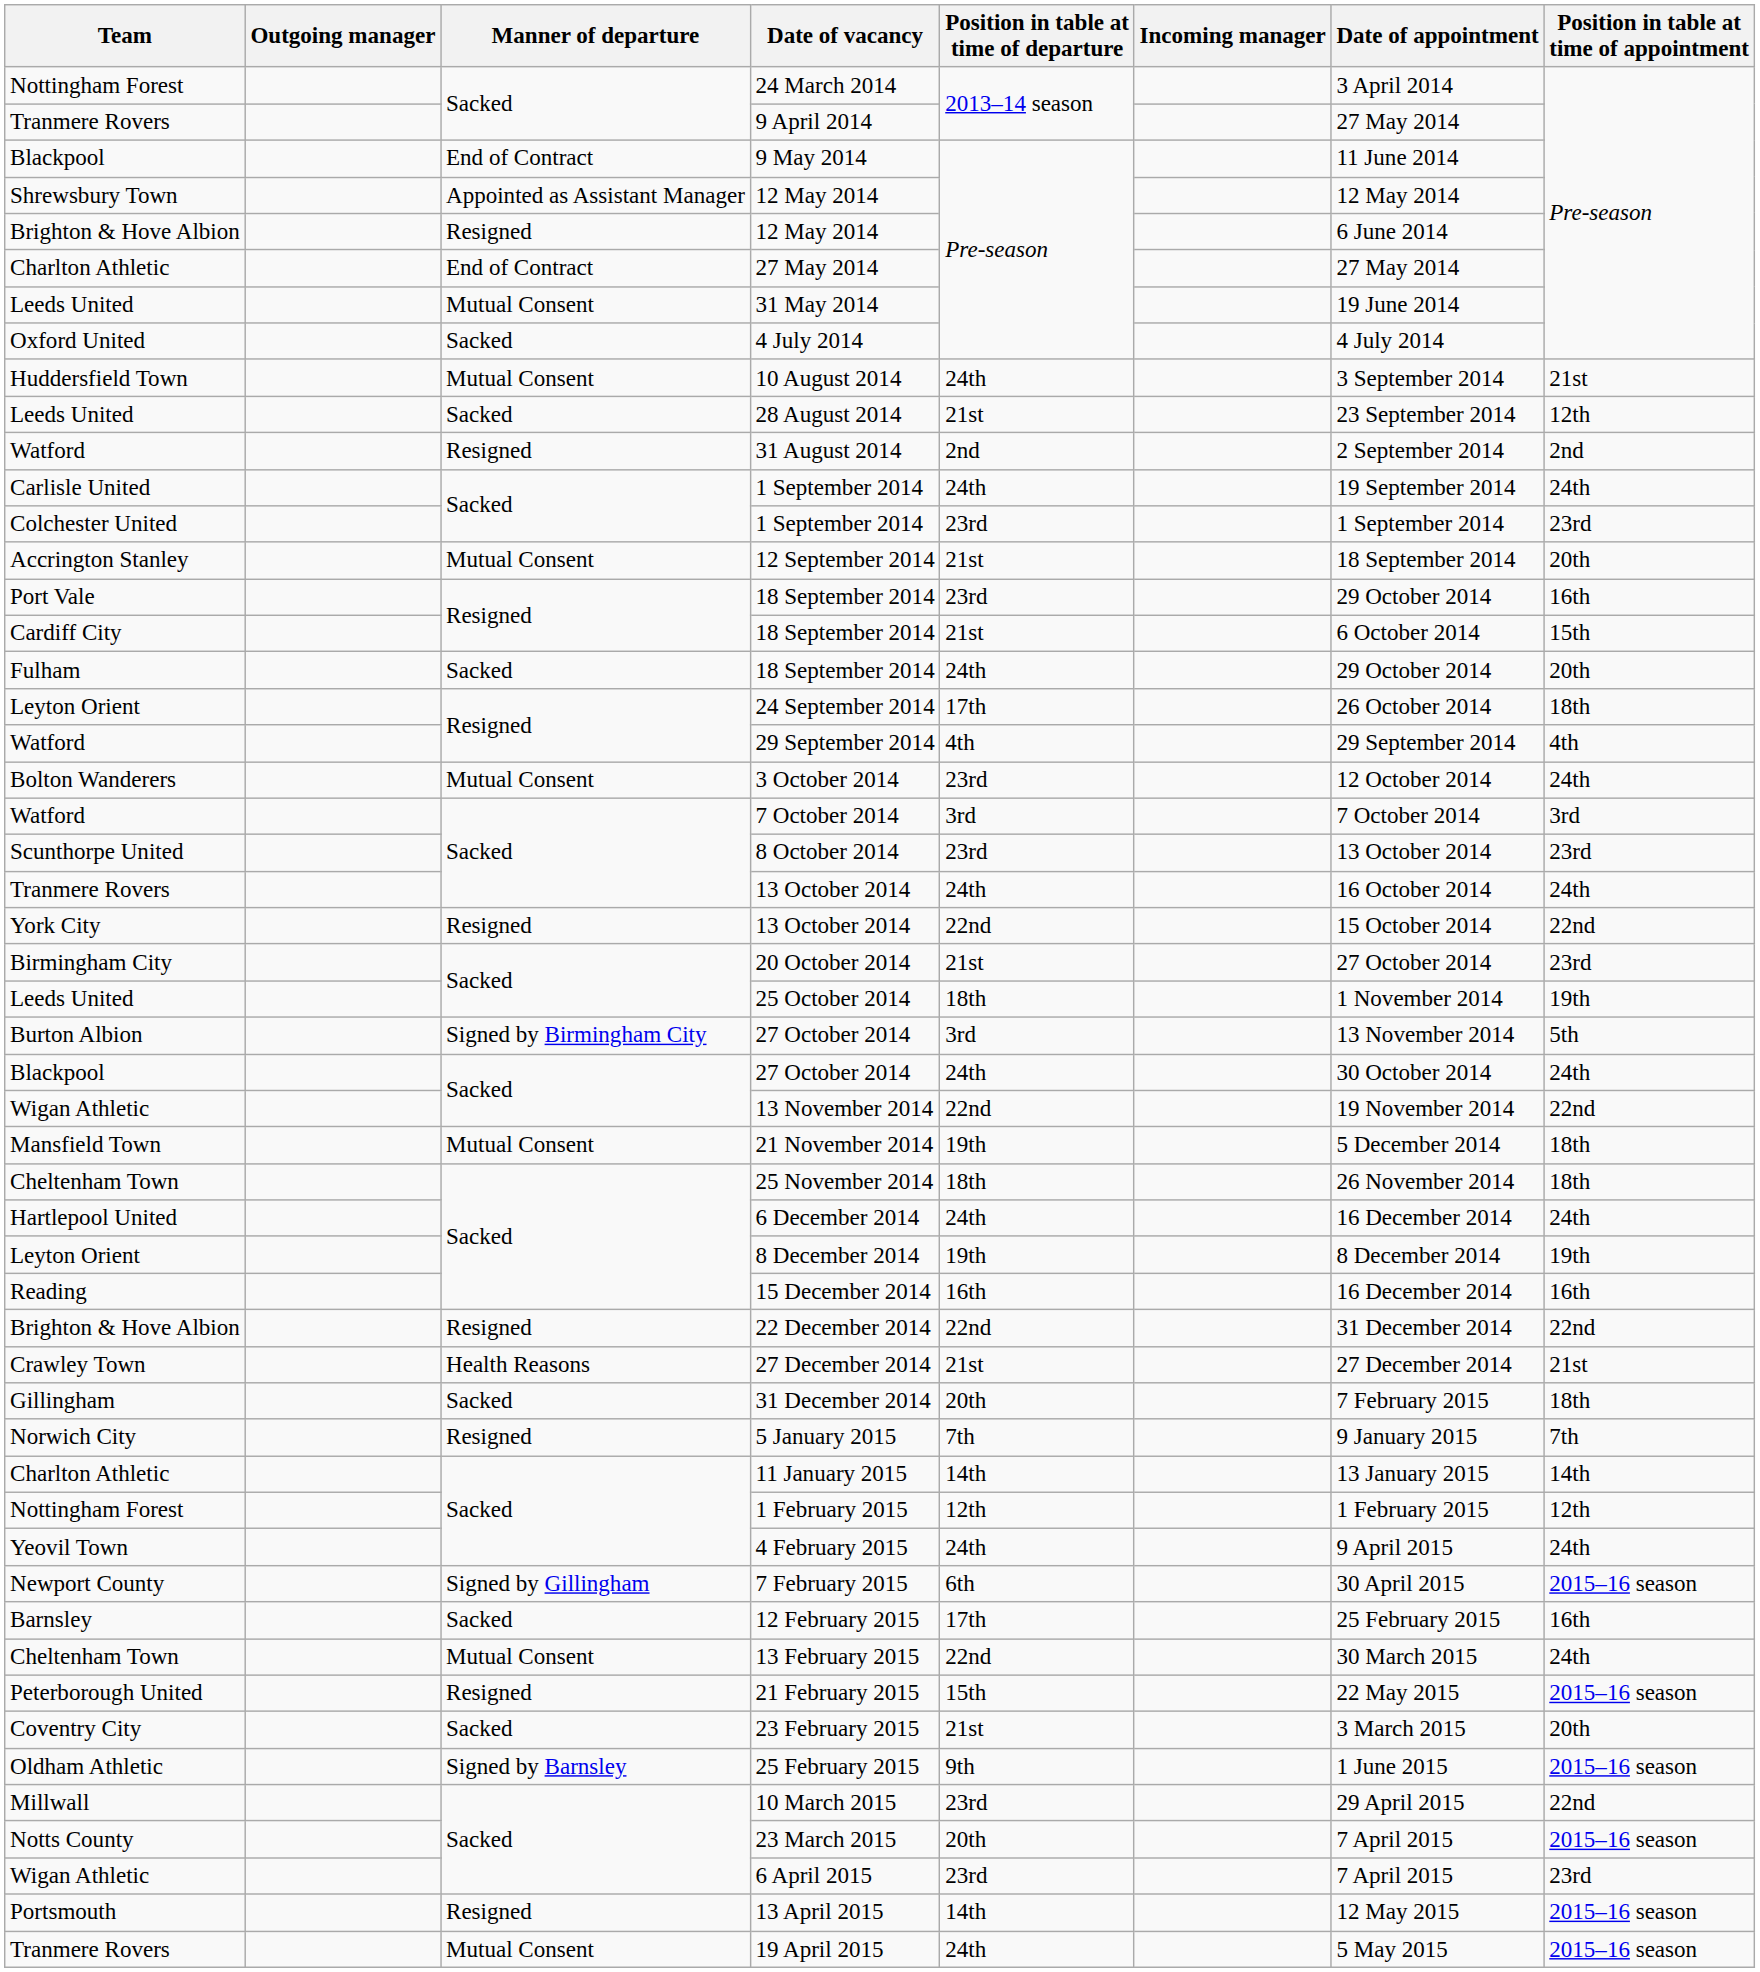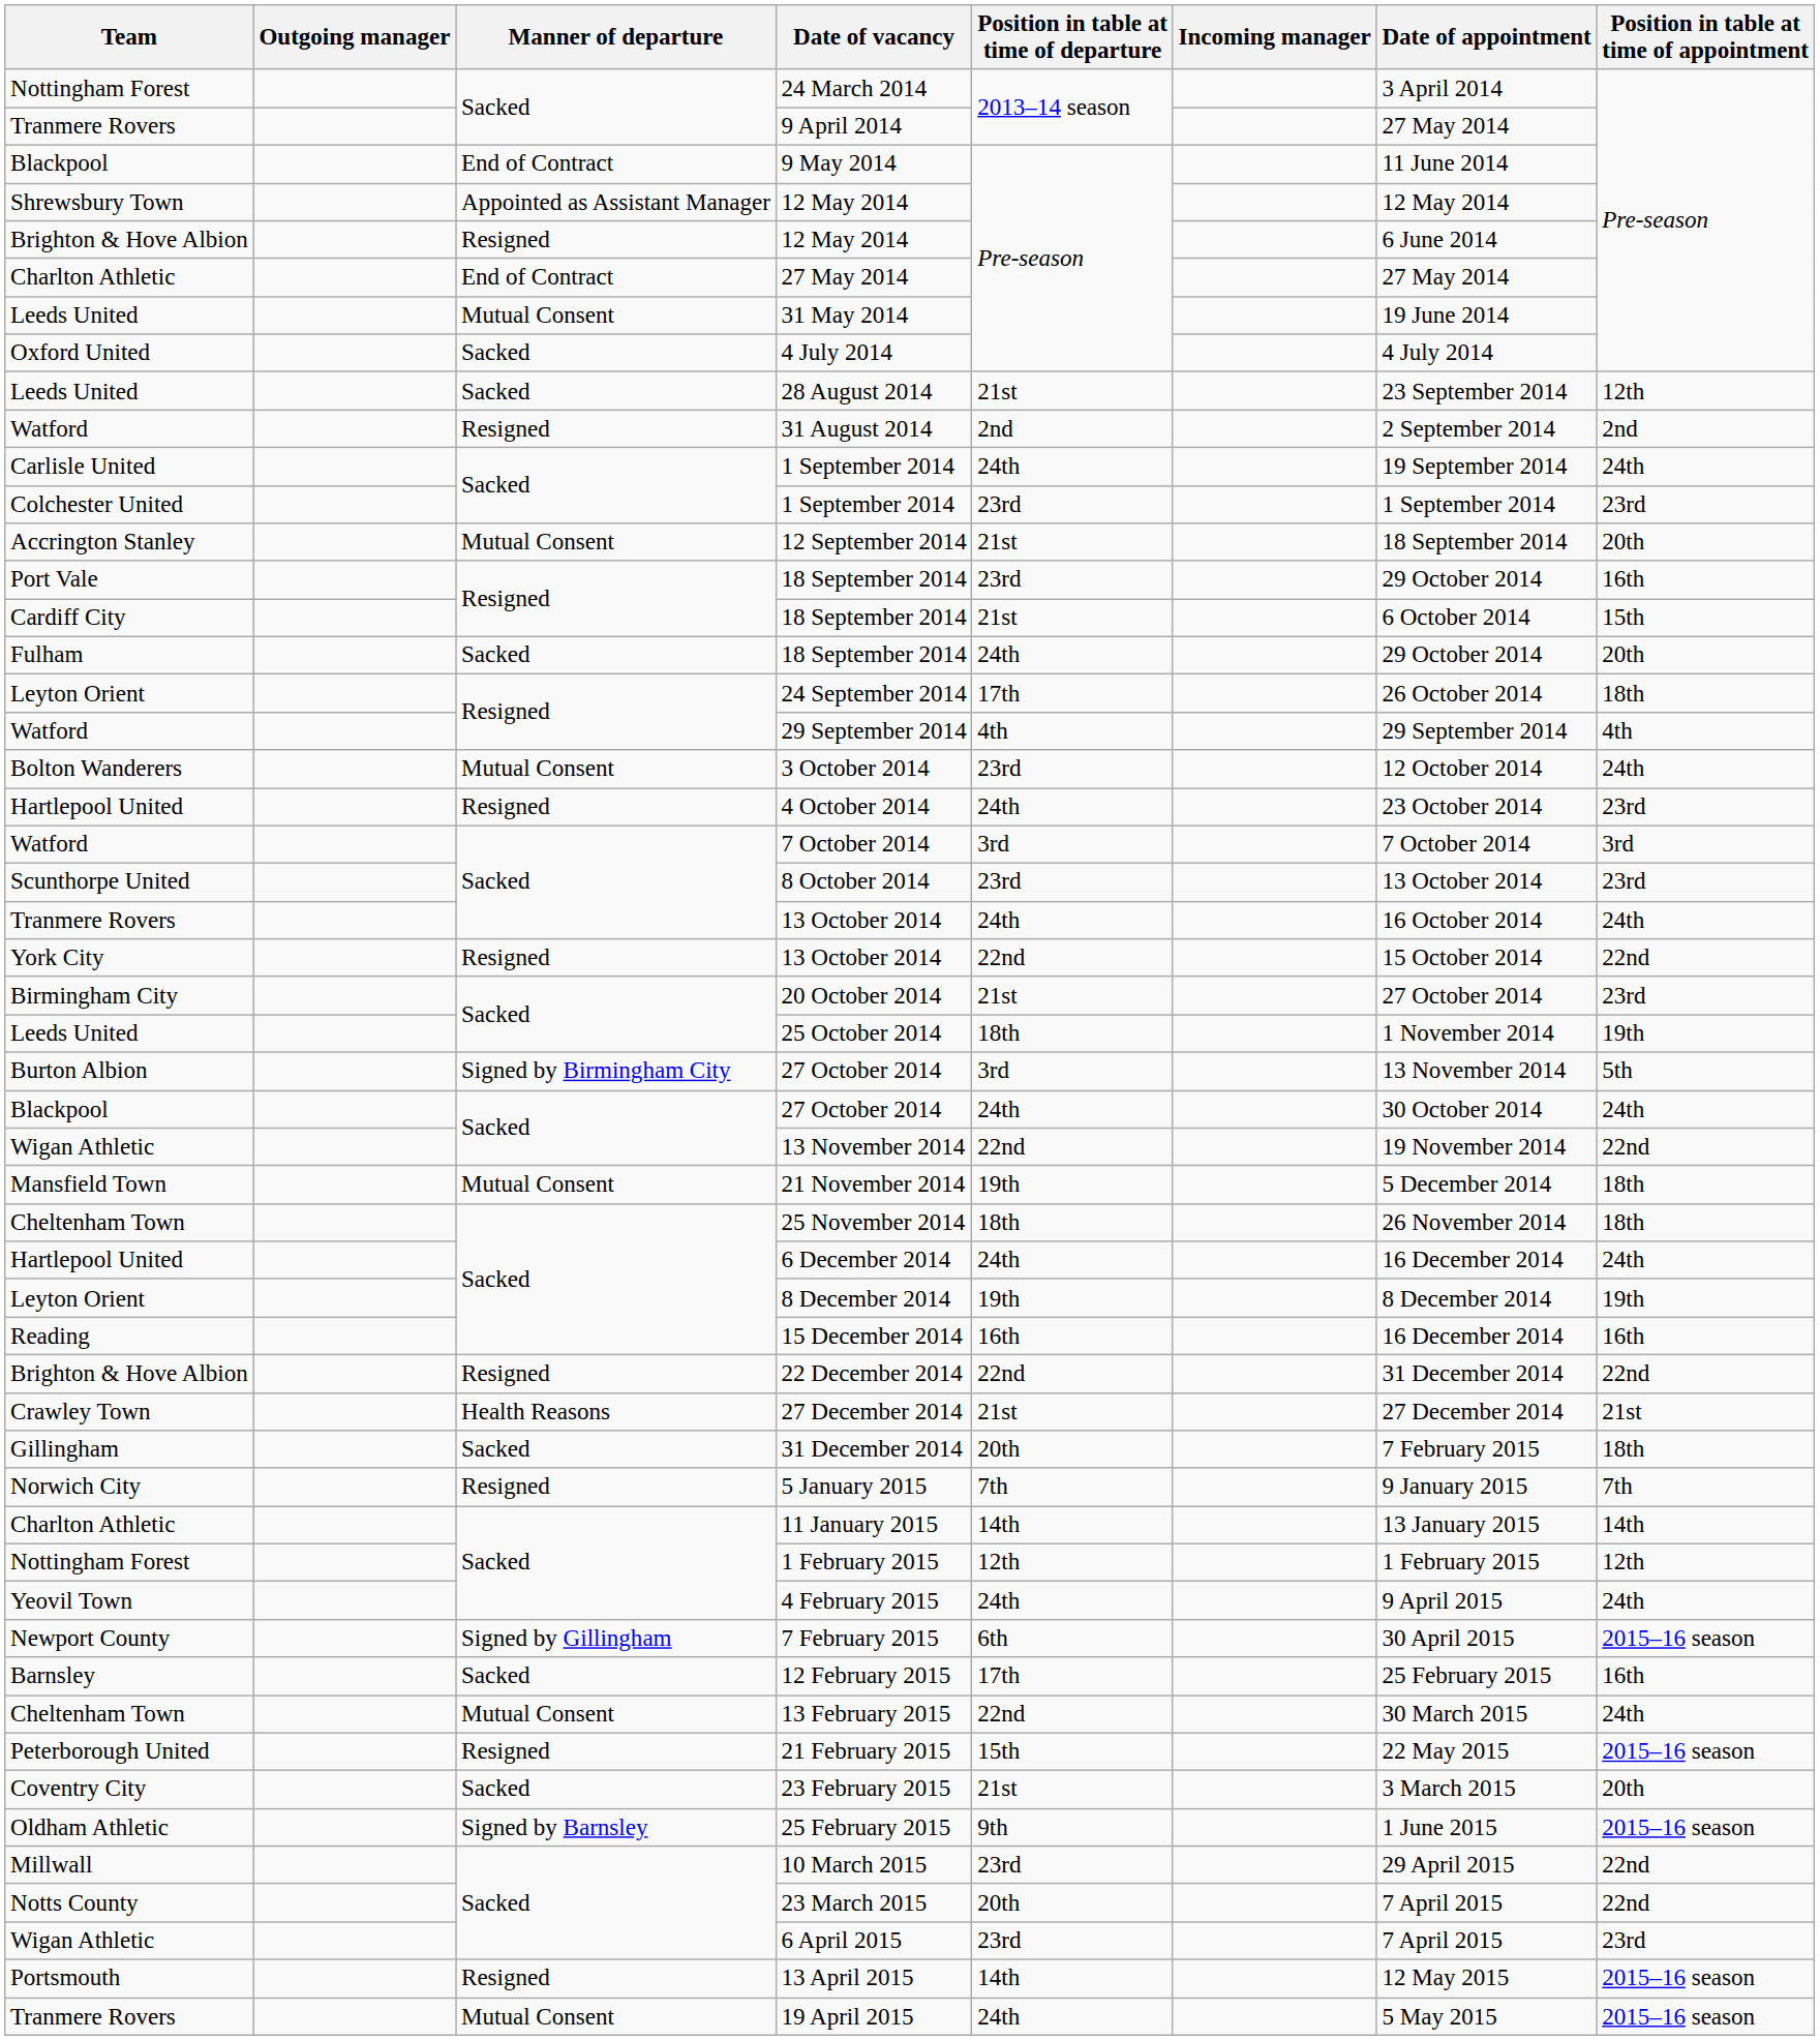 <table class="wikitable">
 <tr>
 <th>Team</th>
 <th>Outgoing manager</th>
 <th>Manner of departure</th>
 <th>Date of vacancy</th>
 <th>Position in table at<br>time of departure</th>
 <th>Incoming manager</th>
 <th>Date of appointment</th>
 <th>Position in table at<br>time of appointment</th>
 </tr>
 <tr>
 <td>Nottingham Forest</td>
 <td></td>
 <td rowspan=2>Sacked</td>
 <td>24 March 2014</td>
 <td rowspan=2><a href='#'>2013–14</a> season</td>
 <td></td>
 <td>3 April 2014</td>
 <td rowspan=8><em>Pre-season</em></td>
 </tr>
 <tr>
 <td>Tranmere Rovers</td>
 <td></td>
 <td>9 April 2014</td>
 <td></td>
 <td>27 May 2014</td>
 </tr>
 <tr>
 <td>Blackpool</td>
 <td></td>
 <td>End of Contract</td>
 <td>9 May 2014</td>
 <td rowspan=6><em>Pre-season</em></td>
 <td></td>
 <td>11 June 2014</td>
 </tr>
 <tr>
 <td>Shrewsbury Town</td>
 <td></td>
 <td>Appointed as Assistant Manager</td>
 <td>12 May 2014</td>
 <td></td>
 <td>12 May 2014</td>
 </tr>
 <tr>
 <td>Brighton & Hove Albion</td>
 <td></td>
 <td>Resigned</td>
 <td>12 May 2014</td>
 <td></td>
 <td>6 June 2014</td>
 </tr>
 <tr>
 <td>Charlton Athletic</td>
 <td></td>
 <td>End of Contract</td>
 <td>27 May 2014</td>
 <td></td>
 <td>27 May 2014</td>
 </tr>
 <tr>
 <td>Leeds United</td>
 <td></td>
 <td>Mutual Consent</td>
 <td>31 May 2014</td>
 <td></td>
 <td>19 June 2014</td>
 </tr>
 <tr>
 <td>Oxford United</td>
 <td></td>
 <td>Sacked</td>
 <td>4 July 2014</td>
 <td></td>
 <td>4 July 2014</td>
-</tr>
-<tr>
-<td>Huddersfield Town</td>
-<td></td>
-<td>Mutual Consent</td>
-<td>10 August 2014</td>
-<td>24th</td>
-<td></td>
-<td>3 September 2014</td>
-<td>21st</td>
 </tr>
 <tr>
 <td>Leeds United</td>
 <td></td>
 <td>Sacked</td>
 <td>28 August 2014</td>
 <td>21st</td>
 <td></td>
 <td>23 September 2014</td>
 <td>12th</td>
 </tr>
 <tr>
 <td>Watford</td>
 <td></td>
 <td>Resigned</td>
 <td>31 August 2014</td>
 <td>2nd</td>
 <td></td>
 <td>2 September 2014</td>
 <td>2nd</td>
 </tr>
 <tr>
 <td>Carlisle United</td>
 <td></td>
 <td rowspan=2>Sacked</td>
 <td>1 September 2014</td>
 <td>24th</td>
 <td></td>
 <td>19 September 2014</td>
 <td>24th</td>
 </tr>
 <tr>
 <td>Colchester United</td>
 <td></td>
 <td>1 September 2014</td>
 <td>23rd</td>
 <td></td>
 <td>1 September 2014</td>
 <td>23rd</td>
 </tr>
 <tr>
 <td>Accrington Stanley</td>
 <td></td>
 <td>Mutual Consent</td>
 <td>12 September 2014</td>
 <td>21st</td>
 <td></td>
 <td>18 September 2014</td>
 <td>20th</td>
 </tr>
 <tr>
 <td>Port Vale</td>
 <td></td>
 <td rowspan=2>Resigned</td>
 <td>18 September 2014</td>
 <td>23rd</td>
 <td></td>
 <td>29 October 2014</td>
 <td>16th</td>
 </tr>
 <tr>
 <td>Cardiff City</td>
 <td></td>
 <td>18 September 2014</td>
 <td>21st</td>
 <td></td>
 <td>6 October 2014</td>
 <td>15th</td>
 </tr>
 <tr>
 <td>Fulham</td>
 <td></td>
 <td>Sacked</td>
 <td>18 September 2014</td>
 <td>24th</td>
 <td></td>
 <td>29 October 2014</td>
 <td>20th</td>
 </tr>
 <tr>
 <td>Leyton Orient</td>
 <td></td>
 <td rowspan=2>Resigned</td>
 <td>24 September 2014</td>
 <td>17th</td>
 <td></td>
 <td>26 October 2014</td>
 <td>18th</td>
 </tr>
 <tr>
 <td>Watford</td>
 <td></td>
 <td>29 September 2014</td>
 <td>4th</td>
 <td></td>
 <td>29 September 2014</td>
 <td>4th</td>
 </tr>
 <tr>
 <td>Bolton Wanderers</td>
 <td></td>
 <td>Mutual Consent</td>
 <td>3 October 2014</td>
 <td>23rd</td>
 <td></td>
 <td>12 October 2014</td>
 <td>24th</td>
+</tr>
+<tr>
+<td>Hartlepool United</td>
+<td></td>
+<td>Resigned</td>
+<td>4 October 2014</td>
+<td>24th</td>
+<td></td>
+<td>23 October 2014</td>
+<td>23rd</td>
 </tr>
 <tr>
 <td>Watford</td>
 <td></td>
 <td rowspan=3>Sacked</td>
 <td>7 October 2014</td>
 <td>3rd</td>
 <td></td>
 <td>7 October 2014</td>
 <td>3rd</td>
 </tr>
 <tr>
 <td>Scunthorpe United</td>
 <td></td>
 <td>8 October 2014</td>
 <td>23rd</td>
 <td></td>
 <td>13 October 2014</td>
 <td>23rd</td>
 </tr>
 <tr>
 <td>Tranmere Rovers</td>
 <td></td>
 <td>13 October 2014</td>
 <td>24th</td>
 <td></td>
 <td>16 October 2014</td>
 <td>24th</td>
 </tr>
 <tr>
 <td>York City</td>
 <td></td>
 <td>Resigned</td>
 <td>13 October 2014</td>
 <td>22nd</td>
 <td></td>
 <td>15 October 2014</td>
 <td>22nd</td>
 </tr>
 <tr>
 <td>Birmingham City</td>
 <td></td>
 <td rowspan=2>Sacked</td>
 <td>20 October 2014</td>
 <td>21st</td>
 <td></td>
 <td>27 October 2014</td>
 <td>23rd</td>
 </tr>
 <tr>
 <td>Leeds United</td>
 <td></td>
 <td>25 October 2014</td>
 <td>18th</td>
 <td></td>
 <td>1 November 2014</td>
 <td>19th</td>
 </tr>
 <tr>
 <td>Burton Albion</td>
 <td></td>
 <td>Signed by <a href='#'>Birmingham City</a></td>
 <td>27 October 2014</td>
 <td>3rd</td>
 <td></td>
 <td>13 November 2014</td>
 <td>5th</td>
 </tr>
 <tr>
 <td>Blackpool</td>
 <td></td>
 <td rowspan=2>Sacked</td>
 <td>27 October 2014</td>
 <td>24th</td>
 <td></td>
 <td>30 October 2014</td>
 <td>24th</td>
 </tr>
 <tr>
 <td>Wigan Athletic</td>
 <td></td>
 <td>13 November 2014</td>
 <td>22nd</td>
 <td></td>
 <td>19 November 2014 </td>
 <td>22nd</td>
 </tr>
 <tr>
 <td>Mansfield Town</td>
 <td></td>
 <td>Mutual Consent</td>
 <td>21 November 2014</td>
 <td>19th</td>
 <td></td>
 <td>5 December 2014</td>
 <td>18th</td>
 </tr>
 <tr>
 <td>Cheltenham Town</td>
 <td></td>
 <td rowspan=4>Sacked</td>
 <td>25 November 2014</td>
 <td>18th</td>
 <td></td>
 <td>26 November 2014</td>
 <td>18th</td>
 </tr>
 <tr>
 <td>Hartlepool United</td>
 <td></td>
 <td>6 December 2014</td>
 <td>24th</td>
 <td></td>
 <td>16 December 2014</td>
 <td>24th</td>
 </tr>
 <tr>
 <td>Leyton Orient</td>
 <td></td>
 <td>8 December 2014</td>
 <td>19th</td>
 <td></td>
 <td>8 December 2014</td>
 <td>19th</td>
 </tr>
 <tr>
 <td>Reading</td>
 <td></td>
 <td>15 December 2014</td>
 <td>16th</td>
 <td></td>
 <td>16 December 2014</td>
 <td>16th</td>
 </tr>
 <tr>
 <td>Brighton & Hove Albion</td>
 <td></td>
 <td>Resigned</td>
 <td>22 December 2014</td>
 <td>22nd</td>
 <td></td>
 <td>31 December 2014</td>
 <td>22nd</td>
 </tr>
 <tr>
 <td>Crawley Town</td>
 <td></td>
 <td>Health Reasons</td>
 <td>27 December 2014</td>
 <td>21st</td>
 <td></td>
 <td>27 December 2014</td>
 <td>21st</td>
 </tr>
 <tr>
 <td>Gillingham</td>
 <td></td>
 <td>Sacked</td>
 <td>31 December 2014</td>
 <td>20th</td>
 <td></td>
 <td>7 February 2015</td>
 <td>18th</td>
 </tr>
 <tr>
 <td>Norwich City</td>
 <td></td>
 <td>Resigned</td>
 <td>5 January 2015</td>
 <td>7th</td>
 <td></td>
 <td>9 January 2015</td>
 <td>7th</td>
 </tr>
 <tr>
 <td>Charlton Athletic</td>
 <td></td>
 <td rowspan=3>Sacked</td>
 <td>11 January 2015</td>
 <td>14th</td>
 <td></td>
 <td>13 January 2015</td>
 <td>14th</td>
 </tr>
 <tr>
 <td>Nottingham Forest</td>
 <td></td>
 <td>1 February 2015</td>
 <td>12th</td>
 <td></td>
 <td>1 February 2015</td>
 <td>12th</td>
 </tr>
 <tr>
 <td>Yeovil Town</td>
 <td></td>
 <td>4 February 2015</td>
 <td>24th</td>
 <td></td>
 <td>9 April 2015</td>
 <td>24th</td>
 </tr>
 <tr>
 <td>Newport County</td>
 <td></td>
 <td>Signed by <a href='#'>Gillingham</a></td>
 <td>7 February 2015</td>
 <td>6th</td>
 <td></td>
 <td>30 April 2015</td>
 <td><a href='#'>2015–16</a> season</td>
 </tr>
 <tr>
 <td>Barnsley</td>
 <td></td>
 <td>Sacked</td>
 <td>12 February 2015</td>
 <td>17th</td>
 <td></td>
 <td>25 February 2015</td>
 <td>16th</td>
 </tr>
 <tr>
 <td>Cheltenham Town</td>
 <td></td>
 <td>Mutual Consent</td>
 <td>13 February 2015</td>
 <td>22nd</td>
 <td></td>
 <td>30 March 2015</td>
 <td>24th</td>
 </tr>
 <tr>
 <td>Peterborough United</td>
 <td></td>
 <td>Resigned</td>
 <td>21 February 2015</td>
 <td>15th</td>
 <td></td>
 <td>22 May 2015</td>
 <td><a href='#'>2015–16</a> season</td>
 </tr>
 <tr>
 <td>Coventry City</td>
 <td></td>
 <td>Sacked</td>
 <td>23 February 2015</td>
 <td>21st</td>
 <td></td>
 <td>3 March 2015</td>
 <td>20th</td>
 </tr>
 <tr>
 <td>Oldham Athletic</td>
 <td></td>
 <td>Signed by <a href='#'>Barnsley</a></td>
 <td>25 February 2015</td>
 <td>9th</td>
 <td></td>
 <td>1 June 2015</td>
 <td><a href='#'>2015–16</a> season</td>
 </tr>
 <tr>
 <td>Millwall</td>
 <td></td>
 <td rowspan=3>Sacked</td>
 <td>10 March 2015</td>
 <td>23rd</td>
 <td></td>
 <td>29 April 2015</td>
 <td>22nd</td>
 </tr>
 <tr>
 <td>Notts County</td>
 <td></td>
 <td>23 March 2015</td>
 <td>20th</td>
 <td></td>
 <td>7 April 2015</td>
-<td><a href='#'>2015–16</a> season</td>
+<td>22nd</td>
 </tr>
 <tr>
 <td>Wigan Athletic</td>
 <td></td>
 <td>6 April 2015</td>
 <td>23rd</td>
 <td></td>
 <td>7 April 2015</td>
 <td>23rd</td>
 </tr>
 <tr>
 <td>Portsmouth</td>
 <td></td>
 <td>Resigned</td>
 <td>13 April 2015</td>
 <td>14th</td>
 <td></td>
 <td>12 May 2015</td>
 <td><a href='#'>2015–16</a> season</td>
 </tr>
 <tr>
 <td>Tranmere Rovers</td>
 <td></td>
 <td>Mutual Consent</td>
 <td>19 April 2015</td>
 <td>24th</td>
 <td></td>
 <td>5 May 2015</td>
 <td><a href='#'>2015–16</a> season</td>
 </tr>
 <tr>
 </tr>
 </table>
